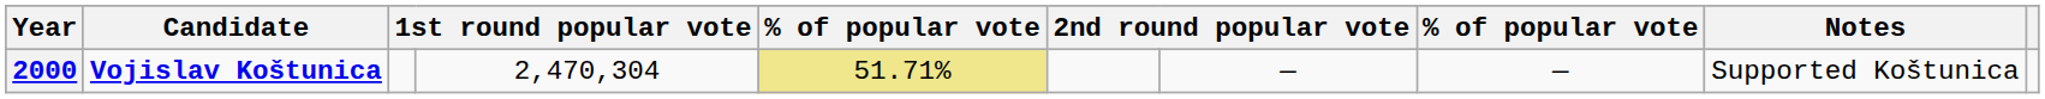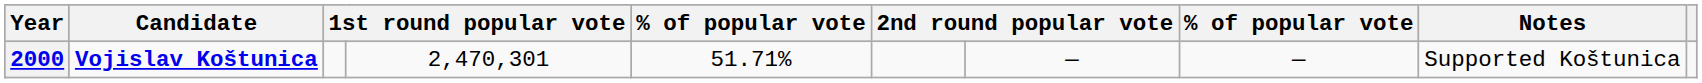 <table class="wikitable" style="text-align:center">
 <tr>
 <th>Year</th>
 <th>Candidate</th>
 <th colspan="2">1st round popular vote</th>
 <th>% of popular vote</th>
 <th colspan="2">2nd round popular vote</th>
 <th>% of popular vote</th>
 <th>Notes</th>
 <th></th>
 </tr>
 <tr>
 <th><a href='#'>2000</a></th>
 <td><strong><a href='#'>Vojislav Koštunica</a></strong></td>
 <td></td>
-<td>2,470,304</td>
-<td style="background: khaki;">51.71%</td>
+<td>2,470,301</td>
+<td>51.71%</td>
 <td></td>
 <td><em>—</em></td>
 <td><em>—</em></td>
 <td style="text-align: left">Supported Koštunica</td>
 <td></td>
 </tr>
 </table>
